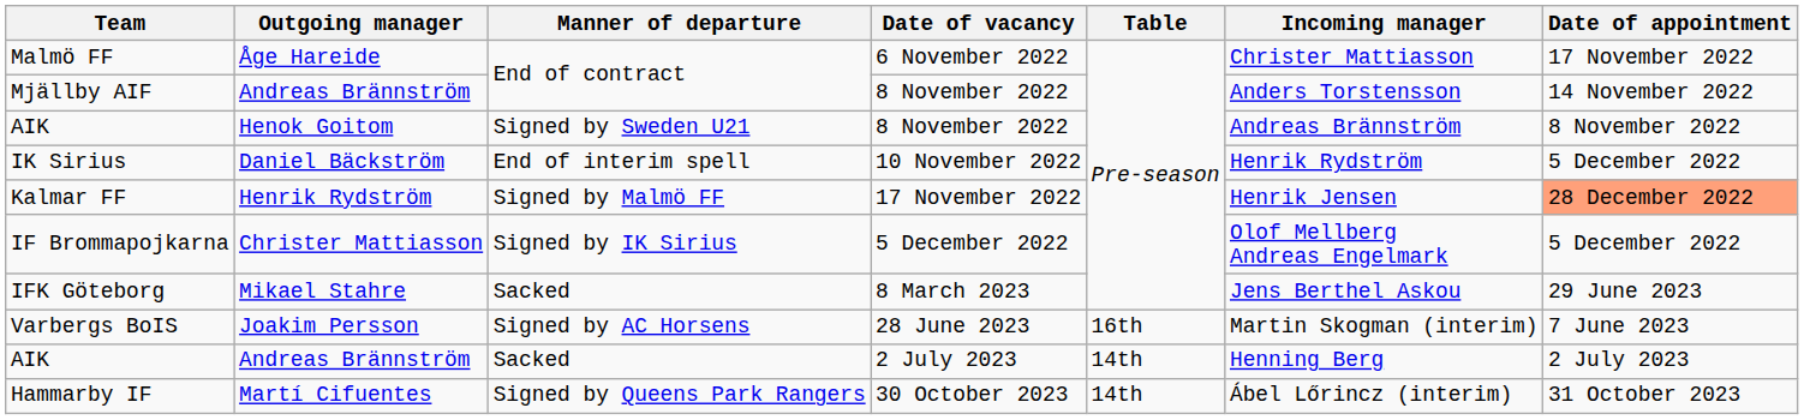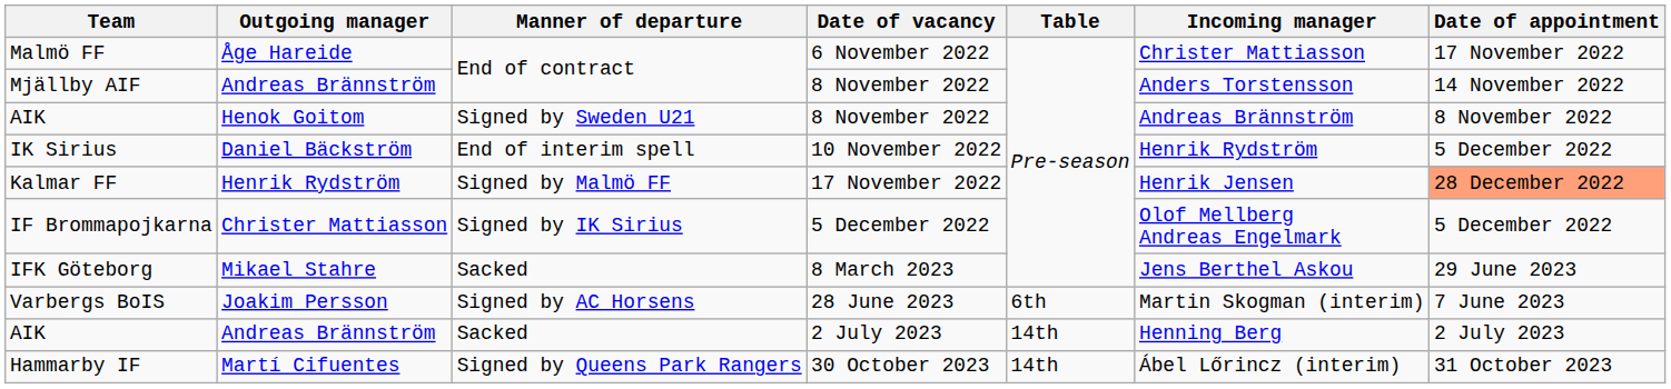 <table class="wikitable">
 <tr>
 <th>Team</th>
 <th>Outgoing manager</th>
 <th>Manner of departure</th>
 <th>Date of vacancy</th>
 <th>Table</th>
 <th>Incoming manager</th>
 <th>Date of appointment</th>
 </tr>
 <tr>
 <td>Malmö FF</td>
 <td> <a href='#'>Åge Hareide</a></td>
 <td rowspan="2">End of contract</td>
 <td>6 November 2022</td>
 <td rowspan=7><em>Pre-season</em></td>
 <td> <a href='#'>Christer Mattiasson</a></td>
 <td>17 November 2022</td>
 </tr>
 <tr>
 <td>Mjällby AIF</td>
 <td> <a href='#'>Andreas Brännström</a></td>
 <td>8 November 2022</td>
 <td> <a href='#'>Anders Torstensson</a></td>
 <td>14 November 2022</td>
 </tr>
 <tr>
 <td>AIK</td>
 <td> <a href='#'>Henok Goitom</a></td>
 <td>Signed by <a href='#'>Sweden U21</a></td>
 <td>8 November 2022</td>
 <td> <a href='#'>Andreas Brännström</a></td>
 <td>8 November 2022</td>
 </tr>
 <tr>
 <td>IK Sirius</td>
 <td> <a href='#'>Daniel Bäckström</a></td>
 <td>End of interim spell</td>
 <td>10 November 2022</td>
 <td> <a href='#'>Henrik Rydström</a></td>
 <td>5 December 2022</td>
 </tr>
 <tr>
 <td>Kalmar FF</td>
 <td> <a href='#'>Henrik Rydström</a></td>
 <td>Signed by <a href='#'>Malmö FF</a></td>
 <td>17 November 2022</td>
 <td> <a href='#'>Henrik Jensen</a></td>
 <td style="background: lightsalmon;">28 December 2022</td>
 </tr>
 <tr>
 <td>IF Brommapojkarna</td>
 <td> <a href='#'>Christer Mattiasson</a></td>
 <td>Signed by <a href='#'>IK Sirius</a></td>
 <td>5 December 2022</td>
 <td> <a href='#'>Olof Mellberg</a><br> <a href='#'>Andreas Engelmark</a></td>
 <td>5 December 2022</td>
 </tr>
 <tr>
 <td>IFK Göteborg</td>
 <td> <a href='#'>Mikael Stahre</a></td>
 <td>Sacked</td>
 <td>8 March 2023</td>
 <td> <a href='#'>Jens Berthel Askou</a></td>
 <td>29 June 2023</td>
 </tr>
 <tr>
 <td>Varbergs BoIS</td>
 <td> <a href='#'>Joakim Persson</a></td>
 <td>Signed by <a href='#'>AC Horsens</a></td>
 <td>28 June 2023</td>
-<td>16th</td>
+<td>6th</td>
 <td> Martin Skogman (interim)</td>
 <td>7 June 2023</td>
 </tr>
 <tr>
 <td>AIK</td>
 <td> <a href='#'>Andreas Brännström</a></td>
 <td>Sacked</td>
 <td>2 July 2023</td>
 <td>14th</td>
 <td> <a href='#'>Henning Berg</a></td>
 <td>2 July 2023</td>
 </tr>
 <tr>
 <td>Hammarby IF</td>
 <td> <a href='#'>Martí Cifuentes</a></td>
 <td>Signed by <a href='#'>Queens Park Rangers</a></td>
 <td>30 October 2023</td>
 <td>14th</td>
 <td> Ábel Lőrincz (interim)</td>
 <td>31 October 2023</td>
 </tr>
 </table>
